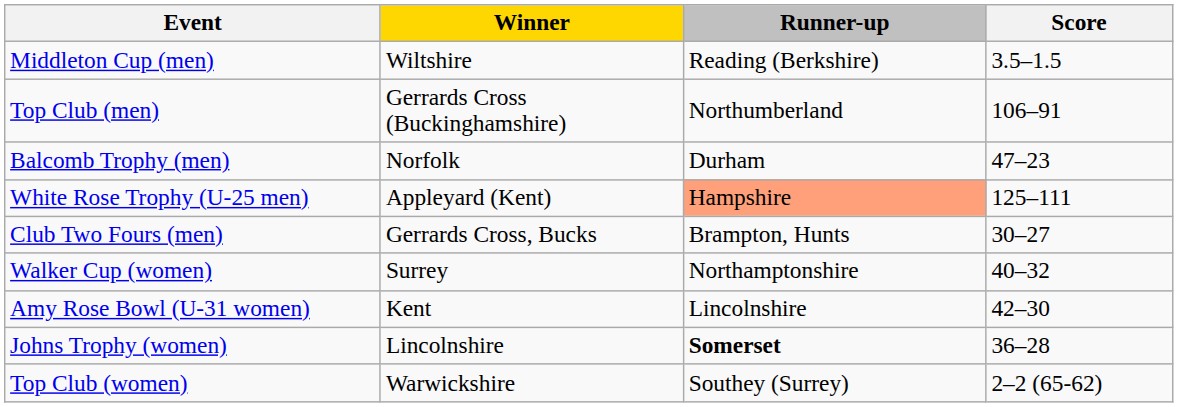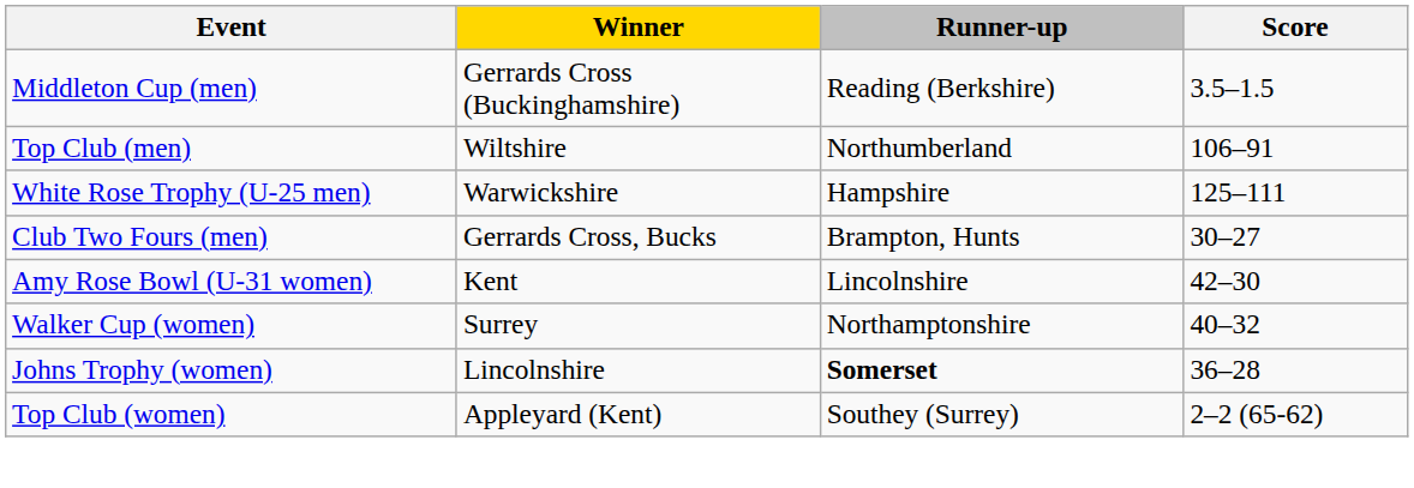 <table class="wikitable" style="font-size: 100%">
 <tr>
 <th width=250>Event</th>
 <th width=200 style="background-color: gold;">Winner</th>
 <th width=200 style="background-color: silver;">Runner-up</th>
 <th width=120>Score</th>
 </tr>
 <tr>
 <td><a href='#'>Middleton Cup (men)</a></td>
-<td>Wiltshire</td>
+<td>Gerrards Cross (Buckinghamshire)</td>
 <td>Reading (Berkshire)</td>
 <td>3.5–1.5</td>
 </tr>
 <tr>
 <td><a href='#'>Top Club (men)</a></td>
-<td>Gerrards Cross (Buckinghamshire)</td>
+<td>Wiltshire</td>
 <td>Northumberland</td>
 <td>106–91</td>
 </tr>
 <tr>
-<td><a href='#'>Balcomb Trophy (men)</a></td>
-<td>Norfolk</td>
-<td>Durham</td>
-<td>47–23</td>
-</tr>
-<tr>
 <td><a href='#'>White Rose Trophy (U-25 men)</a></td>
-<td>Appleyard (Kent)</td>
-<td style="background: lightsalmon;">Hampshire</td>
+<td>Warwickshire</td>
+<td>Hampshire</td>
 <td>125–111</td>
 </tr>
 <tr>
 <td><a href='#'>Club Two Fours (men)</a></td>
 <td>Gerrards Cross, Bucks</td>
 <td>Brampton, Hunts</td>
 <td>30–27</td>
 </tr>
 <tr>
+<td><a href='#'>Amy Rose Bowl (U-31 women)</a></td>
+<td>Kent</td>
+<td>Lincolnshire</td>
+<td>42–30</td>
+</tr>
+<tr>
 <td><a href='#'>Walker Cup (women)</a></td>
 <td>Surrey</td>
 <td>Northamptonshire</td>
 <td>40–32</td>
-</tr>
-<tr>
-<td><a href='#'>Amy Rose Bowl (U-31 women)</a></td>
-<td>Kent</td>
-<td>Lincolnshire</td>
-<td>42–30</td>
 </tr>
 <tr>
 <td><a href='#'>Johns Trophy (women)</a></td>
 <td>Lincolnshire</td>
 <td><strong>Somerset</strong></td>
 <td>36–28</td>
 </tr>
 <tr>
 <td><a href='#'>Top Club (women)</a></td>
-<td>Warwickshire</td>
+<td>Appleyard (Kent)</td>
 <td>Southey (Surrey)</td>
 <td>2–2 (65-62)</td>
 </tr>
 </table>
